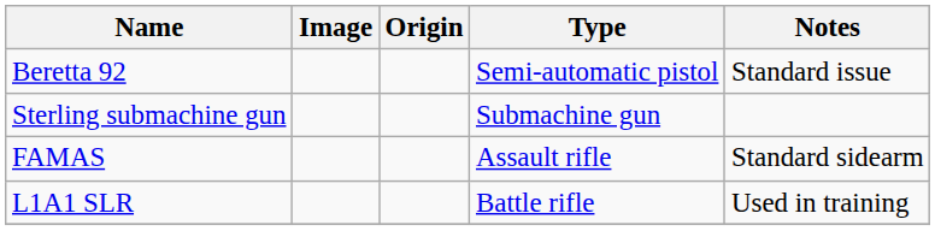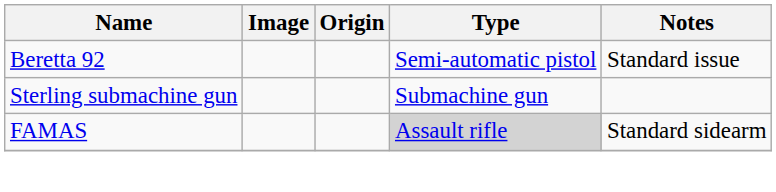 <table class="wikitable">
 <tr>
 <th>Name</th>
 <th>Image</th>
 <th>Origin</th>
 <th>Type</th>
 <th>Notes</th>
 </tr>
 <tr>
 <td><a href='#'>Beretta 92</a></td>
 <td></td>
 <td></td>
 <td><a href='#'>Semi-automatic pistol</a></td>
 <td>Standard issue</td>
 </tr>
 <tr>
 <td><a href='#'>Sterling submachine gun</a></td>
 <td></td>
 <td></td>
 <td><a href='#'>Submachine gun</a></td>
 <td></td>
 </tr>
 <tr>
 <td><a href='#'>FAMAS</a></td>
 <td></td>
 <td></td>
-<td><a href='#'>Assault rifle</a></td>
+<td style="background: lightgrey;"><a href='#'>Assault rifle</a></td>
 <td>Standard sidearm</td>
-</tr>
-<tr>
-<td><a href='#'>L1A1 SLR</a></td>
-<td></td>
-<td></td>
-<td><a href='#'>Battle rifle</a></td>
-<td>Used in training</td>
 </tr>
 <tr>
 </tr>
 </table>
